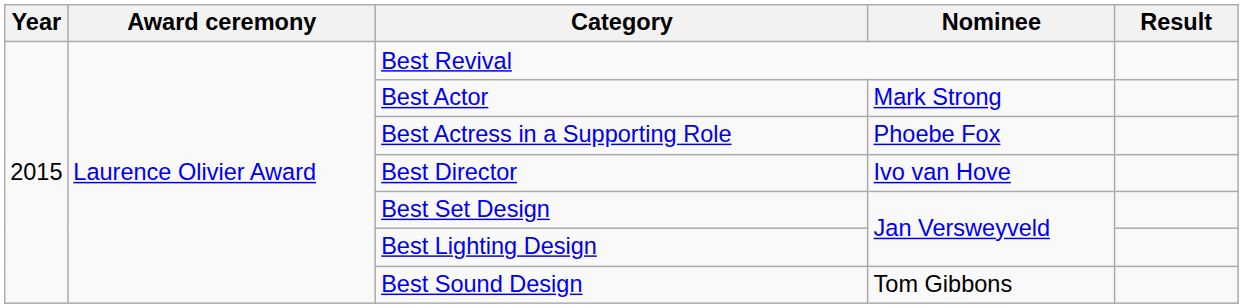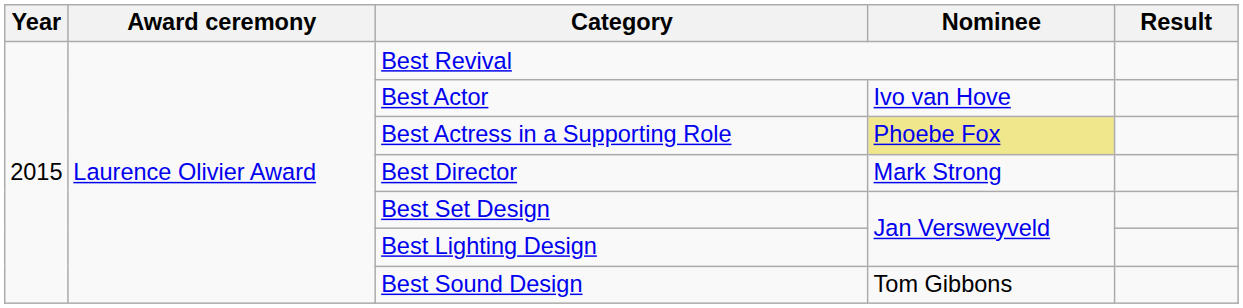 <table class="wikitable" width="95%">
 <tr>
 <th width="5%">Year</th>
 <th width="25%">Award ceremony</th>
 <th width="40%">Category</th>
 <th width="20%">Nominee</th>
 <th width="10%">Result</th>
 </tr>
 <tr>
 <td rowspan="7" align="center">2015</td>
 <td rowspan="7"><a href='#'>Laurence Olivier Award</a></td>
 <td colspan="2"><a href='#'>Best Revival</a></td>
 <td></td>
 </tr>
 <tr>
 <td><a href='#'>Best Actor</a></td>
-<td><a href='#'>Mark Strong</a></td>
+<td><a href='#'>Ivo van Hove</a></td>
 <td></td>
 </tr>
 <tr>
 <td><a href='#'>Best Actress in a Supporting Role</a></td>
-<td><a href='#'>Phoebe Fox</a></td>
+<td style="background: khaki;"><a href='#'>Phoebe Fox</a></td>
 <td></td>
 </tr>
 <tr>
 <td><a href='#'>Best Director</a></td>
-<td><a href='#'>Ivo van Hove</a></td>
+<td><a href='#'>Mark Strong</a></td>
 <td></td>
 </tr>
 <tr>
 <td><a href='#'>Best Set Design</a></td>
 <td rowspan="2"><a href='#'>Jan Versweyveld</a></td>
 <td></td>
 </tr>
 <tr>
 <td><a href='#'>Best Lighting Design</a></td>
 <td></td>
 </tr>
 <tr>
 <td><a href='#'>Best Sound Design</a></td>
 <td>Tom Gibbons</td>
 <td></td>
 </tr>
 </table>
